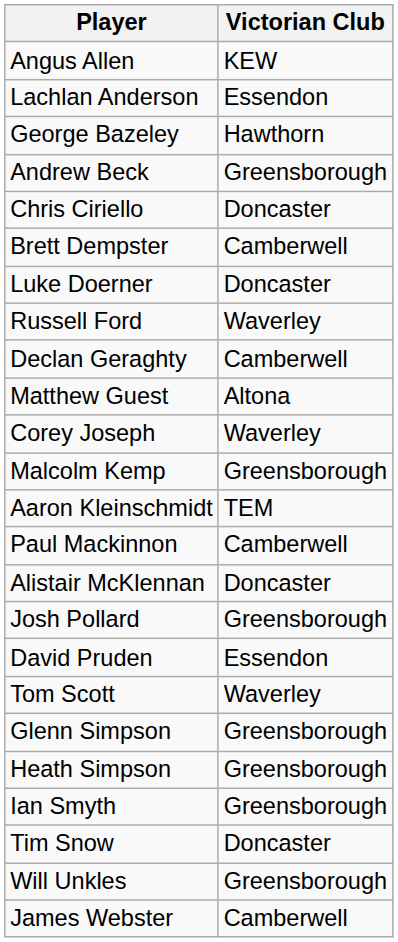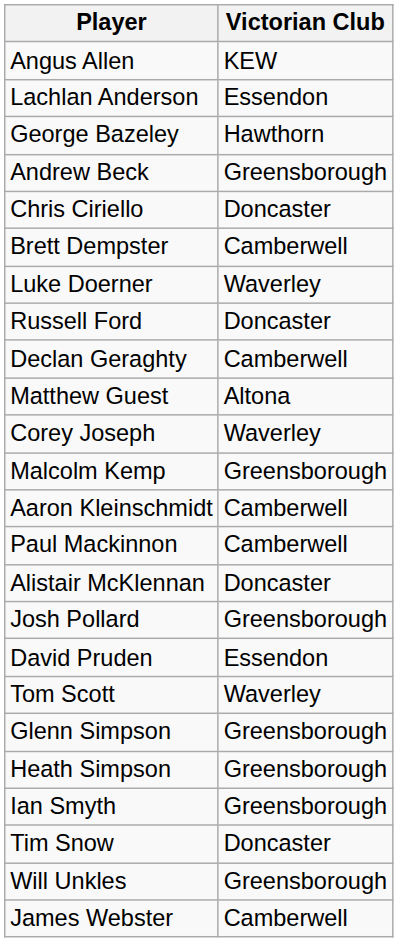 <table class="wikitable" border="1">
 <tr>
 <th><strong>Player</strong></th>
 <th><strong>Victorian Club</strong></th>
 </tr>
 <tr>
 <td>Angus Allen</td>
 <td>KEW</td>
 </tr>
 <tr>
 <td>Lachlan Anderson</td>
 <td>Essendon</td>
 </tr>
 <tr>
 <td>George  Bazeley</td>
 <td>Hawthorn</td>
 </tr>
 <tr>
 <td>Andrew  Beck</td>
 <td>Greensborough</td>
 </tr>
 <tr>
 <td>Chris  Ciriello</td>
 <td>Doncaster</td>
 </tr>
 <tr>
 <td>Brett Dempster</td>
 <td>Camberwell</td>
 </tr>
 <tr>
 <td>Luke  Doerner</td>
-<td>Doncaster</td>
+<td>Waverley</td>
 </tr>
 <tr>
 <td>Russell Ford</td>
-<td>Waverley</td>
+<td>Doncaster</td>
 </tr>
 <tr>
 <td>Declan  Geraghty</td>
 <td>Camberwell</td>
 </tr>
 <tr>
 <td>Matthew Guest</td>
 <td>Altona</td>
 </tr>
 <tr>
 <td>Corey Joseph</td>
 <td>Waverley</td>
 </tr>
 <tr>
 <td>Malcolm Kemp</td>
 <td>Greensborough</td>
 </tr>
 <tr>
 <td>Aaron  Kleinschmidt</td>
-<td>TEM</td>
+<td>Camberwell</td>
 </tr>
 <tr>
 <td>Paul  Mackinnon</td>
 <td>Camberwell</td>
 </tr>
 <tr>
 <td>Alistair McKlennan</td>
 <td>Doncaster</td>
 </tr>
 <tr>
 <td>Josh Pollard</td>
 <td>Greensborough</td>
 </tr>
 <tr>
 <td>David Pruden</td>
 <td>Essendon</td>
 </tr>
 <tr>
 <td>Tom  Scott</td>
 <td>Waverley</td>
 </tr>
 <tr>
 <td>Glenn Simpson</td>
 <td>Greensborough</td>
 </tr>
 <tr>
 <td>Heath Simpson</td>
 <td>Greensborough</td>
 </tr>
 <tr>
 <td>Ian  Smyth</td>
 <td>Greensborough</td>
 </tr>
 <tr>
 <td>Tim Snow</td>
 <td>Doncaster</td>
 </tr>
 <tr>
 <td>Will  Unkles</td>
 <td>Greensborough</td>
 </tr>
 <tr>
 <td>James Webster</td>
 <td>Camberwell</td>
 </tr>
 </table>
